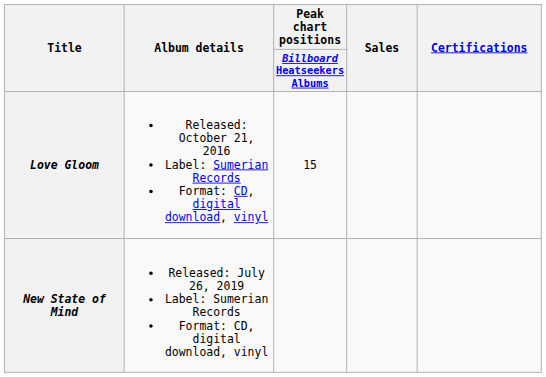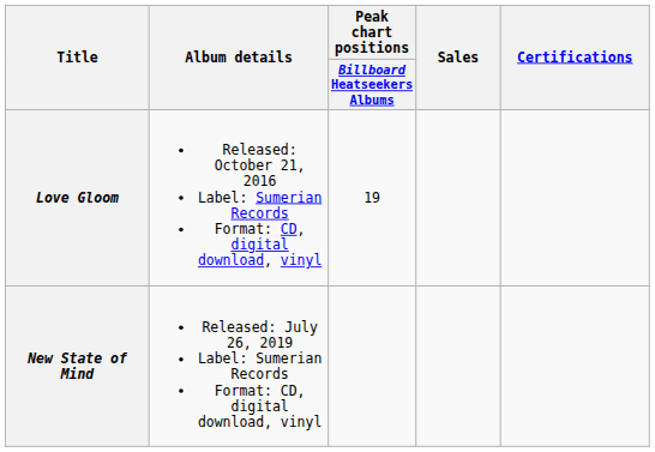 <table class="wikitable plainrowheaders" style="text-align:center;">
 <tr>
 <th scope="col" rowspan="2" style="width:16em;">Title</th>
 <th scope="col" rowspan="2" style="width:16em;">Album details</th>
 <th scope="col">Peak chart positions</th>
 <th scope="col" rowspan="2" style="width:8em;">Sales</th>
 <th scope="col" rowspan="2" style="width:12em;"><a href='#'>Certifications</a></th>
 </tr>
 <tr>
 <th scope="col" style="width:2.2em;font-size:90%;"><em><a href='#'>Billboard</a></em> <a href='#'>Heatseekers Albums</a></th>
 </tr>
 <tr>
 <th scope="row"><em>Love Gloom</em></th>
 <td><br><ul><li>Released: October 21, 2016</li><li>Label: <a href='#'>Sumerian Records</a></li><li>Format: <a href='#'>CD</a>, <a href='#'>digital download</a>, <a href='#'>vinyl</a></li></ul></td>
-<td>15</td>
+<td>19</td>
 <td></td>
 <td></td>
 </tr>
 <tr>
 <th scope="row"><em>New State of Mind</em></th>
 <td><br><ul><li>Released: July 26, 2019</li><li>Label: Sumerian Records</li><li>Format: CD, digital download, vinyl</li></ul></td>
 <td></td>
 <td></td>
 <td></td>
 </tr>
 </table>
